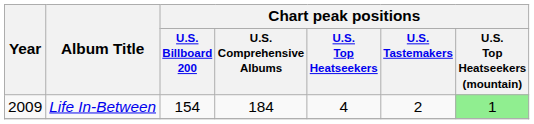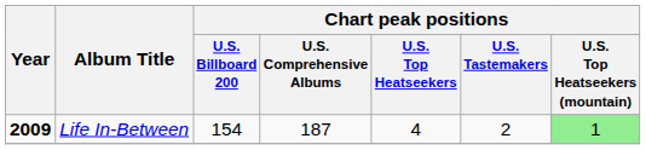 <table class="wikitable">
 <tr>
 <th rowspan="2">Year</th>
 <th rowspan="2">Album Title</th>
 <th colspan="5">Chart peak positions</th>
 </tr>
 <tr style="font-size:75%;line-height:1.3;vertical-align:top">
 <th style="width:3em"><a href='#'>U.S.<br>Billboard 200</a></th>
 <th style="width:3em">U.S.<br>Comprehensive Albums</th>
 <th style="width:3em"><a href='#'>U.S.<br>Top Heatseekers</a></th>
 <th style="width:3em"><a href='#'>U.S.<br>Tastemakers</a></th>
 <th style="width:3em">U.S.<br>Top Heatseekers (mountain)</th>
 </tr>
 <tr>
-<td rowspan="1">2009</td>
+<td rowspan="1"><strong>2009</strong></td>
 <td><em><a href='#'>Life In-Between</a></em></td>
 <td align="center">154</td>
-<td align="center">184</td>
+<td align="center">187</td>
 <td align="center">4</td>
 <td align="center">2</td>
 <td align="center" style="background: lightgreen;">1</td>
 </tr>
 <tr>
 </tr>
 <tr>
 </tr>
 </table>
